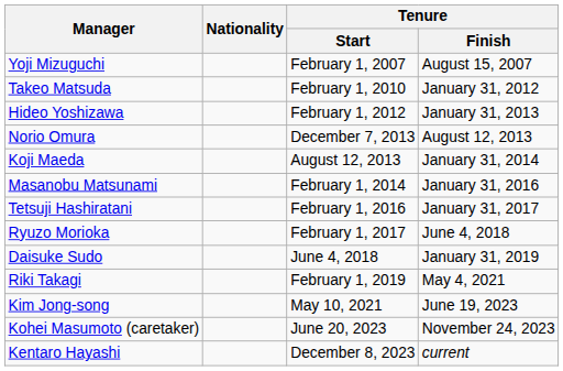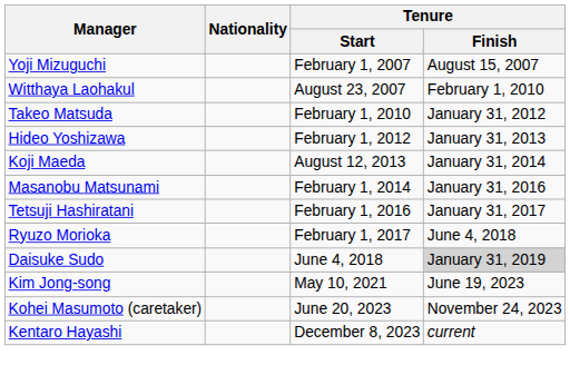 <table class="wikitable">
 <tr>
 <th rowspan="2">Manager</th>
 <th rowspan="2">Nationality</th>
 <th colspan="2">Tenure  </th>
 </tr>
 <tr>
 <th>Start</th>
 <th>Finish </th>
 </tr>
 <tr>
 <td><a href='#'>Yoji Mizuguchi</a></td>
 <td></td>
 <td>February 1, 2007</td>
 <td>August 15, 2007<br></td>
 </tr>
 <tr>
+<td><a href='#'>Witthaya Laohakul</a></td>
+<td></td>
+<td>August 23, 2007</td>
+<td>February 1, 2010<br></td>
+</tr>
+<tr>
 <td><a href='#'>Takeo Matsuda</a></td>
 <td></td>
 <td>February 1, 2010</td>
 <td>January 31, 2012<br></td>
 </tr>
 <tr>
 <td><a href='#'>Hideo Yoshizawa</a></td>
 <td></td>
 <td>February 1, 2012</td>
 <td>January 31, 2013<br></td>
-</tr>
-<tr>
-<td><a href='#'>Norio Omura</a></td>
-<td></td>
-<td>December 7, 2013</td>
-<td>August 12, 2013<br></td>
 </tr>
 <tr>
 <td><a href='#'>Koji Maeda</a></td>
 <td></td>
 <td>August 12, 2013</td>
 <td>January 31, 2014<br></td>
 </tr>
 <tr>
 <td><a href='#'>Masanobu Matsunami</a></td>
 <td></td>
 <td>February 1, 2014</td>
 <td>January 31, 2016<br></td>
 </tr>
 <tr>
 <td><a href='#'>Tetsuji Hashiratani</a></td>
 <td></td>
 <td>February 1, 2016</td>
 <td>January 31, 2017<br></td>
 </tr>
 <tr>
 <td><a href='#'>Ryuzo Morioka</a></td>
 <td></td>
 <td>February 1, 2017</td>
 <td>June 4, 2018<br></td>
 </tr>
 <tr>
 <td><a href='#'>Daisuke Sudo</a></td>
 <td></td>
 <td>June 4, 2018</td>
-<td>January 31, 2019<br></td>
-</tr>
-<tr>
-<td><a href='#'>Riki Takagi</a></td>
-<td></td>
-<td>February 1, 2019</td>
-<td>May 4, 2021<br></td>
+<td style="background: lightgrey;">January 31, 2019<br></td>
 </tr>
 <tr>
 <td><a href='#'>Kim Jong-song</a></td>
 <td></td>
 <td>May 10, 2021</td>
 <td>June 19, 2023<br></td>
 </tr>
 <tr>
 <td><a href='#'>Kohei Masumoto</a> (caretaker)</td>
 <td></td>
 <td>June 20, 2023</td>
 <td>November 24, 2023<br></td>
 </tr>
 <tr>
 <td><a href='#'>Kentaro Hayashi</a></td>
 <td></td>
 <td>December 8, 2023</td>
 <td><em>current</em><br></td>
 </tr>
 </table>
